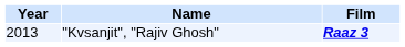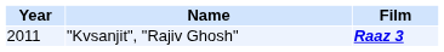 <table cellspacing="1" cellpadding="1" border="0" style="width:50%;">
 <tr style="background:#d1e4fd;">
 <th>Year</th>
 <th>Name</th>
 <th>Film</th>
 </tr>
 <tr style="background:#edf3fe;">
-<td>2013</td>
+<td>2011</td>
 <td>"Kvsanjit", "Rajiv Ghosh"</td>
 <td><strong><em><a href='#'>Raaz 3</a></em></strong></td>
 </tr>
 <tr>
 </tr>
 </table>
